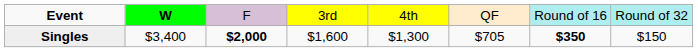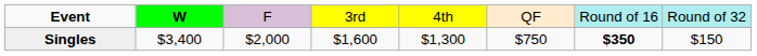 <table class=wikitable style=font-size:95%;text-align:center>
 <tr>
 <td style="width:130px"><strong>Event</strong></td>
 <td style="width:85px; background:lime"><strong>W</strong></td>
 <td style="width:85px; background:thistle">F</td>
 <td style="width:85px; background:#ffff00">3rd</td>
 <td style="width:85px; background:#ffff00">4th</td>
 <td style="width:85px; background:#ffebcd">QF</td>
 <td style="width:85px; background:#afeeee">Round of 16</td>
 <td style="width:85px; background:#afeeee">Round of 32</td>
 </tr>
 <tr>
 <th style=background:#efefef>Singles </th>
 <td>$3,400</td>
-<td><strong>$2,000</strong></td>
+<td>$2,000</td>
 <td>$1,600</td>
 <td>$1,300</td>
-<td>$705</td>
+<td>$750</td>
 <td><strong>$350</strong></td>
 <td>$150</td>
 </tr>
 </table>
